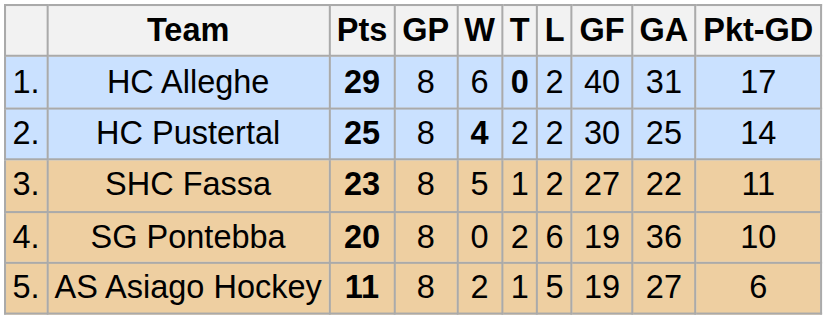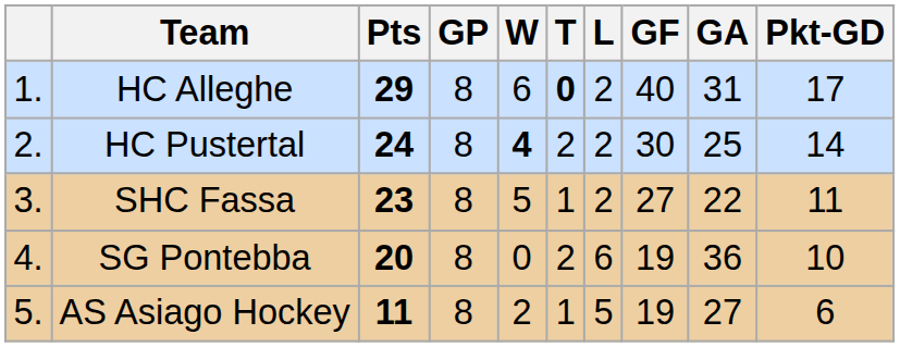 <table class="wikitable">
 <tr>
 <th></th>
 <th>Team</th>
 <th>Pts</th>
 <th>GP</th>
 <th>W</th>
 <th>T</th>
 <th>L</th>
 <th>GF</th>
 <th>GA</th>
 <th>Pkt-GD</th>
 </tr>
 <tr bgcolor=#CAE1FF align="center">
 <td>1.</td>
 <td>HC Alleghe</td>
 <td><strong>29</strong></td>
 <td>8</td>
 <td>6</td>
 <td><strong>0</strong></td>
 <td>2</td>
 <td>40</td>
 <td>31</td>
 <td>17</td>
 </tr>
 <tr bgcolor=#CAE1FF align="center">
 <td>2.</td>
 <td>HC Pustertal</td>
-<td><strong>25</strong></td>
+<td><strong>24</strong></td>
 <td>8</td>
 <td><strong>4</strong></td>
 <td>2</td>
 <td>2</td>
 <td>30</td>
 <td>25</td>
 <td>14</td>
 </tr>
 <tr bgcolor=#EECFA1 align="center">
 <td>3.</td>
 <td>SHC Fassa</td>
 <td><strong>23</strong></td>
 <td>8</td>
 <td>5</td>
 <td>1</td>
 <td>2</td>
 <td>27</td>
 <td>22</td>
 <td>11</td>
 </tr>
 <tr bgcolor=#EECFA1 align="center">
 <td>4.</td>
 <td>SG Pontebba</td>
 <td><strong>20</strong></td>
 <td>8</td>
 <td>0</td>
 <td>2</td>
 <td>6</td>
 <td>19</td>
 <td>36</td>
 <td>10</td>
 </tr>
 <tr bgcolor=#EECFA1 align="center">
 <td>5.</td>
 <td>AS Asiago Hockey</td>
 <td><strong>11</strong></td>
 <td>8</td>
 <td>2</td>
 <td>1</td>
 <td>5</td>
 <td>19</td>
 <td>27</td>
 <td>6</td>
 </tr>
 </table>
